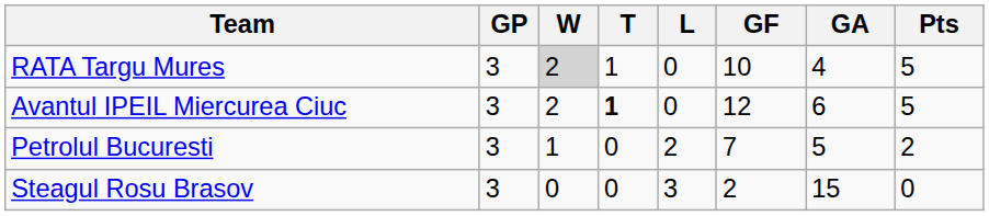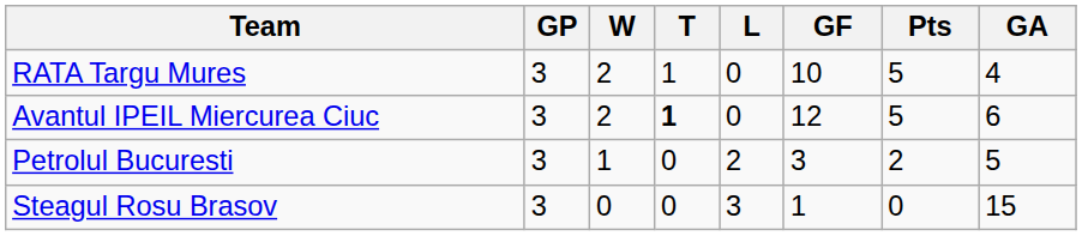 <table class="wikitable">
 <tr>
 <th width="40%">Team</th>
 <th width="5%">GP</th>
 <th width="5%">W</th>
 <th width="5%">T</th>
 <th width="5%">L</th>
 <th width="7.5%">GF</th>
+<th width="7.5%">Pts</th>
 <th width="7.5%">GA</th>
-<th width="7.5%">Pts</th>
 </tr>
 <tr>
 <td><a href='#'>RATA Targu Mures</a></td>
 <td>3</td>
-<td style="background: lightgrey;">2</td>
+<td>2</td>
 <td>1</td>
 <td>0</td>
 <td>10</td>
+<td>5</td>
 <td>4</td>
-<td>5</td>
 </tr>
 <tr>
 <td><a href='#'>Avantul IPEIL Miercurea Ciuc</a></td>
 <td>3</td>
 <td>2</td>
 <td><strong>1</strong></td>
 <td>0</td>
 <td>12</td>
+<td>5</td>
 <td>6</td>
-<td>5</td>
 </tr>
 <tr>
 <td><a href='#'>Petrolul Bucuresti</a></td>
 <td>3</td>
 <td>1</td>
 <td>0</td>
 <td>2</td>
-<td>7</td>
+<td>3</td>
+<td>2</td>
 <td>5</td>
-<td>2</td>
 </tr>
 <tr>
 <td><a href='#'>Steagul Rosu Brasov</a></td>
 <td>3</td>
 <td>0</td>
 <td>0</td>
 <td>3</td>
-<td>2</td>
+<td>1</td>
+<td>0</td>
 <td>15</td>
-<td>0</td>
 </tr>
 </table>
